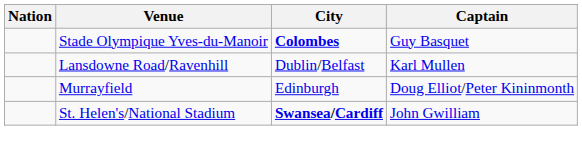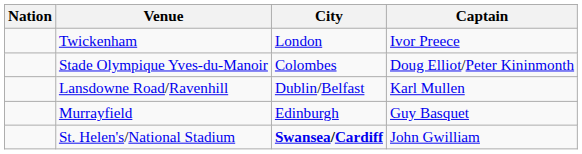 <table class="wikitable">
 <tr>
 <th><strong>Nation</strong></th>
 <th><strong>Venue</strong></th>
 <th><strong>City</strong></th>
 <th><strong>Captain</strong></th>
 </tr>
 <tr>
 <td></td>
+<td><a href='#'>Twickenham</a></td>
+<td><a href='#'>London</a></td>
+<td><a href='#'>Ivor Preece</a></td>
+</tr>
+<tr>
+<td></td>
 <td><a href='#'>Stade Olympique Yves-du-Manoir</a></td>
-<td><strong><a href='#'>Colombes</a></strong></td>
-<td><a href='#'>Guy Basquet</a></td>
+<td><a href='#'>Colombes</a></td>
+<td><a href='#'>Doug Elliot</a>/<a href='#'>Peter Kininmonth</a></td>
 </tr>
 <tr>
 <td></td>
 <td><a href='#'>Lansdowne Road</a>/<a href='#'>Ravenhill</a></td>
 <td><a href='#'>Dublin</a>/<a href='#'>Belfast</a></td>
 <td><a href='#'>Karl Mullen</a></td>
 </tr>
 <tr>
 <td></td>
 <td><a href='#'>Murrayfield</a></td>
 <td><a href='#'>Edinburgh</a></td>
-<td><a href='#'>Doug Elliot</a>/<a href='#'>Peter Kininmonth</a></td>
+<td><a href='#'>Guy Basquet</a></td>
 </tr>
 <tr>
 <td></td>
 <td><a href='#'>St. Helen's</a>/<a href='#'>National Stadium</a></td>
 <td><strong><a href='#'>Swansea</a>/<a href='#'>Cardiff</a></strong></td>
 <td><a href='#'>John Gwilliam</a></td>
 </tr>
 </table>
